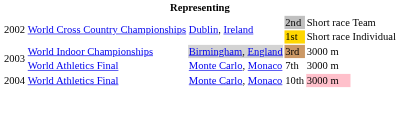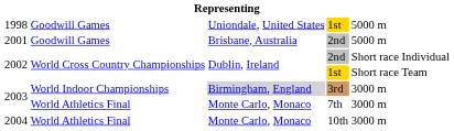 <table>
 <tr>
 <th colspan="6">Representing </th>
+</tr>
+<tr>
+<td>1998</td>
+<td><a href='#'>Goodwill Games</a></td>
+<td><a href='#'>Uniondale</a>, <a href='#'>United States</a></td>
+<td bgcolor="gold">1st</td>
+<td>5000 m</td>
+<td></td>
+</tr>
+<tr>
+<td>2001</td>
+<td><a href='#'>Goodwill Games</a></td>
+<td><a href='#'>Brisbane, Australia</a></td>
+<td bgcolor="silver">2nd</td>
+<td>5000 m</td>
+<td></td>
 </tr>
 <tr>
 <td rowspan=2>2002</td>
 <td rowspan=2><a href='#'>World Cross Country Championships</a></td>
 <td rowspan=2><a href='#'>Dublin</a>, <a href='#'>Ireland</a></td>
 <td bgcolor="silver">2nd</td>
 <td>Short race</td>
-<td>Team</td>
+<td>Individual</td>
 </tr>
 <tr>
 <td bgcolor=gold>1st</td>
 <td>Short race</td>
-<td>Individual</td>
+<td>Team</td>
 </tr>
 <tr>
 <td rowspan=2>2003</td>
 <td><a href='#'>World Indoor Championships</a></td>
 <td style="background: lightgrey;"><a href='#'>Birmingham</a>, <a href='#'>England</a></td>
 <td bgcolor="cc9966">3rd</td>
 <td>3000 m</td>
 <td></td>
 </tr>
 <tr>
 <td><a href='#'>World Athletics Final</a></td>
 <td><a href='#'>Monte Carlo</a>, <a href='#'>Monaco</a></td>
 <td>7th</td>
 <td>3000 m</td>
 <td></td>
 </tr>
 <tr>
 <td>2004</td>
 <td><a href='#'>World Athletics Final</a></td>
 <td><a href='#'>Monte Carlo</a>, <a href='#'>Monaco</a></td>
 <td>10th</td>
-<td style="background: pink;">3000 m</td>
+<td>3000 m</td>
 <td></td>
 </tr>
 </table>
